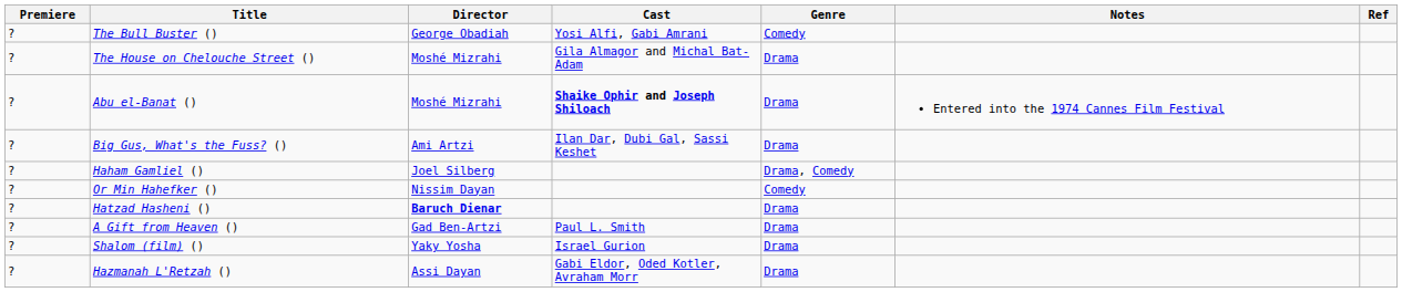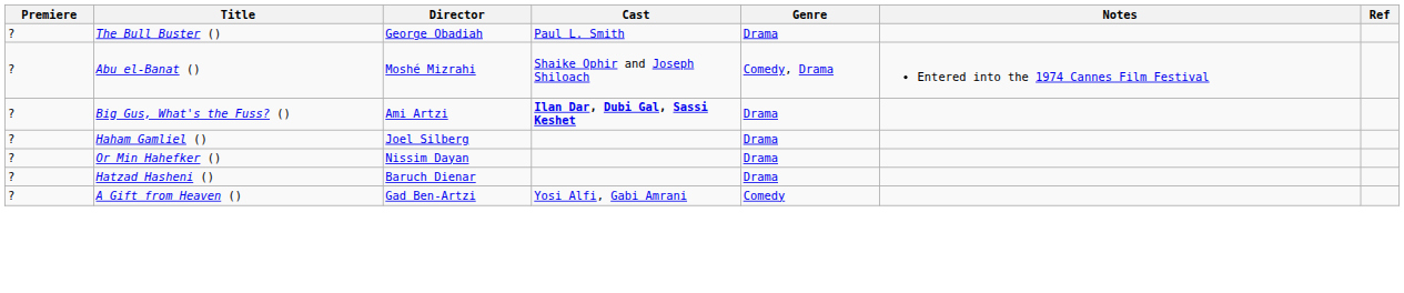 <table class="wikitable">
 <tr>
 <th>Premiere</th>
 <th>Title</th>
 <th>Director</th>
 <th width=15%>Cast</th>
 <th>Genre</th>
 <th>Notes</th>
 <th>Ref</th>
 </tr>
 <tr>
 <td>?</td>
 <td><em><a href='#'>The Bull Buster</a></em> ()</td>
 <td><a href='#'>George Obadiah</a></td>
-<td><a href='#'>Yosi Alfi</a>, <a href='#'>Gabi Amrani</a></td>
-<td><a href='#'>Comedy</a></td>
-<td></td>
-<td></td>
-</tr>
-<tr>
-<td>?</td>
-<td><em><a href='#'>The House on Chelouche Street</a></em> ()</td>
-<td><a href='#'>Moshé Mizrahi</a></td>
-<td><a href='#'>Gila Almagor</a> and <a href='#'>Michal Bat-Adam</a></td>
+<td><a href='#'>Paul L. Smith</a></td>
 <td><a href='#'>Drama</a></td>
 <td></td>
 <td></td>
 </tr>
 <tr>
 <td>?</td>
 <td><em><a href='#'>Abu el-Banat</a></em> ()</td>
 <td><a href='#'>Moshé Mizrahi</a></td>
-<td><strong><a href='#'>Shaike Ophir</a> and <a href='#'>Joseph Shiloach</a></strong></td>
-<td><a href='#'>Drama</a></td>
+<td><a href='#'>Shaike Ophir</a> and <a href='#'>Joseph Shiloach</a></td>
+<td><a href='#'>Comedy</a>, <a href='#'>Drama</a></td>
 <td><br><ul><li>Entered into the <a href='#'>1974 Cannes Film Festival</a></li></ul></td>
 <td></td>
 </tr>
 <tr>
 <td>?</td>
 <td><em><a href='#'>Big Gus, What's the Fuss?</a></em> ()</td>
 <td><a href='#'>Ami Artzi</a></td>
-<td><a href='#'>Ilan Dar</a>, <a href='#'>Dubi Gal</a>, <a href='#'>Sassi Keshet</a></td>
+<td><strong><a href='#'>Ilan Dar</a>, <a href='#'>Dubi Gal</a>, <a href='#'>Sassi Keshet</a></strong></td>
 <td><a href='#'>Drama</a></td>
 <td></td>
 <td></td>
 </tr>
 <tr>
 <td>?</td>
 <td><em><a href='#'>Haham Gamliel</a></em> ()</td>
 <td><a href='#'>Joel Silberg</a></td>
 <td></td>
-<td><a href='#'>Drama</a>, <a href='#'>Comedy</a></td>
+<td><a href='#'>Drama</a></td>
 <td></td>
 <td></td>
 </tr>
 <tr>
 <td>?</td>
 <td><em><a href='#'>Or Min Hahefker</a></em> ()</td>
 <td><a href='#'>Nissim Dayan</a></td>
 <td></td>
-<td><a href='#'>Comedy</a></td>
+<td><a href='#'>Drama</a></td>
 <td></td>
 <td></td>
 </tr>
 <tr>
 <td>?</td>
 <td><em><a href='#'>Hatzad Hasheni</a></em> ()</td>
-<td><strong><a href='#'>Baruch Dienar</a></strong></td>
+<td><a href='#'>Baruch Dienar</a></td>
 <td></td>
 <td><a href='#'>Drama</a></td>
 <td></td>
 <td></td>
 </tr>
 <tr>
 <td>?</td>
 <td><em><a href='#'>A Gift from Heaven</a></em> ()</td>
 <td><a href='#'>Gad Ben-Artzi</a></td>
-<td><a href='#'>Paul L. Smith</a></td>
-<td><a href='#'>Drama</a></td>
-<td></td>
-<td></td>
-</tr>
-<tr>
-<td>?</td>
-<td><em><a href='#'>Shalom (film)</a></em> ()</td>
-<td><a href='#'>Yaky Yosha</a></td>
-<td><a href='#'>Israel Gurion</a></td>
-<td><a href='#'>Drama</a></td>
-<td></td>
-<td></td>
-</tr>
-<tr>
-<td>?</td>
-<td><em><a href='#'>Hazmanah L'Retzah</a></em> ()</td>
-<td><a href='#'>Assi Dayan</a></td>
-<td><a href='#'>Gabi Eldor</a>, <a href='#'>Oded Kotler</a>, <a href='#'>Avraham Morr</a></td>
-<td><a href='#'>Drama</a></td>
+<td><a href='#'>Yosi Alfi</a>, <a href='#'>Gabi Amrani</a></td>
+<td><a href='#'>Comedy</a></td>
 <td></td>
 <td></td>
 </tr>
 </table>
